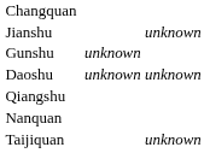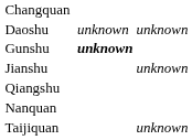 <table>
 <tr>
 <td>Changquan</td>
 <td></td>
 <td></td>
 <td></td>
 </tr>
 <tr>
-<td>Jianshu</td>
+<td>Daoshu</td>
 <td></td>
-<td></td>
+<td><em>unknown</em></td>
 <td><em>unknown</em></td>
 </tr>
 <tr>
 <td>Gunshu</td>
 <td></td>
-<td><em>unknown</em></td>
+<td><strong><em>unknown</em></strong></td>
 <td></td>
 </tr>
 <tr>
-<td>Daoshu</td>
+<td>Jianshu</td>
 <td></td>
-<td><em>unknown</em></td>
+<td></td>
 <td><em>unknown</em></td>
 </tr>
 <tr>
 <td>Qiangshu</td>
 <td></td>
 <td></td>
 <td></td>
 </tr>
 <tr>
 <td>Nanquan</td>
 <td></td>
 <td></td>
 <td></td>
 </tr>
 <tr>
 <td>Taijiquan</td>
 <td></td>
 <td> <br> </td>
 <td><em>unknown</em></td>
 </tr>
 </table>
